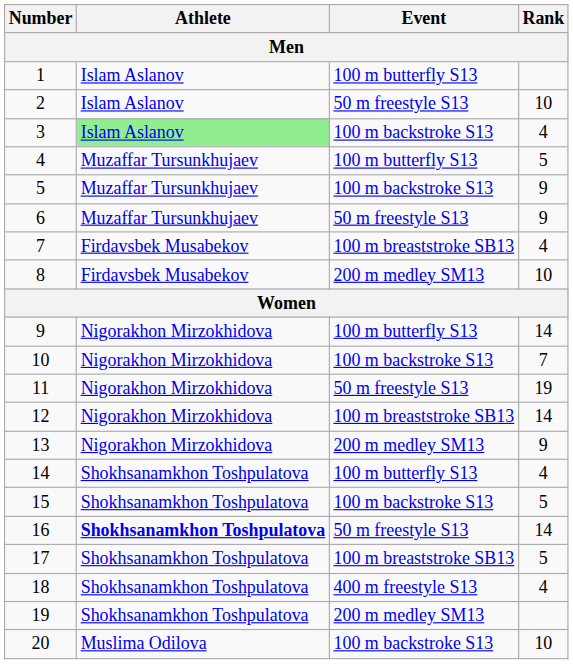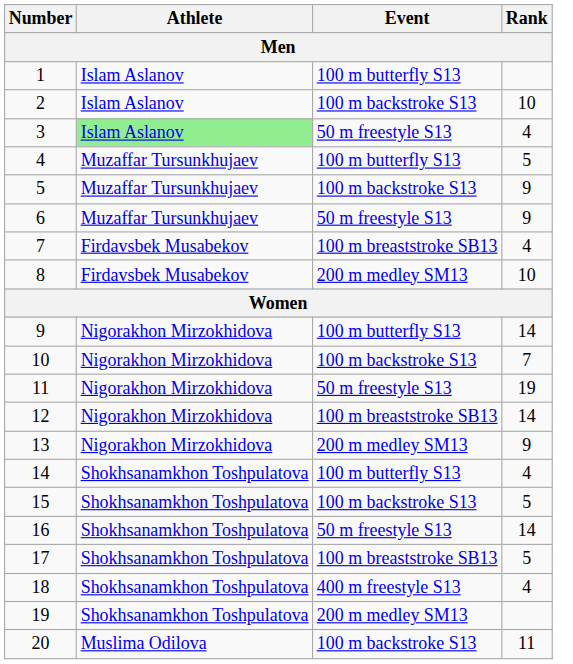 <table class=wikitable style="font-size:100%">
 <tr>
 <th>Number</th>
 <th>Athlete</th>
 <th>Event</th>
 <th>Rank</th>
 </tr>
 <tr style="background:#9acdff;">
 <th colspan=4>Men</th>
 </tr>
 <tr>
 <td align=center>1</td>
 <td><a href='#'>Islam Aslanov</a></td>
 <td><a href='#'>100 m butterfly S13</a></td>
 <td align=center></td>
 </tr>
 <tr>
 <td align=center>2</td>
 <td><a href='#'>Islam Aslanov</a></td>
-<td><a href='#'>50 m freestyle S13</a></td>
+<td><a href='#'>100 m backstroke S13</a></td>
 <td align=center>10</td>
 </tr>
 <tr>
 <td align=center>3</td>
 <td style="background: lightgreen;"><a href='#'>Islam Aslanov</a></td>
-<td><a href='#'>100 m backstroke S13</a></td>
+<td><a href='#'>50 m freestyle S13</a></td>
 <td align=center>4</td>
 </tr>
 <tr>
 <td align=center>4</td>
 <td><a href='#'>Muzaffar Tursunkhujaev</a></td>
 <td><a href='#'>100 m butterfly S13</a></td>
 <td align=center>5</td>
 </tr>
 <tr>
 <td align=center>5</td>
 <td><a href='#'>Muzaffar Tursunkhujaev</a></td>
 <td><a href='#'>100 m backstroke S13</a></td>
 <td align=center>9</td>
 </tr>
 <tr>
 <td align=center>6</td>
 <td><a href='#'>Muzaffar Tursunkhujaev</a></td>
 <td><a href='#'>50 m freestyle S13</a></td>
 <td align=center>9</td>
 </tr>
 <tr>
 <td align=center>7</td>
 <td><a href='#'>Firdavsbek Musabekov</a></td>
 <td><a href='#'>100 m breaststroke SB13</a></td>
 <td align=center>4</td>
 </tr>
 <tr>
 <td align=center>8</td>
 <td><a href='#'>Firdavsbek Musabekov</a></td>
 <td><a href='#'>200 m medley SM13</a></td>
 <td align=center>10</td>
 </tr>
 <tr style="background:#9acdff;">
 <th colspan=4>Women</th>
 </tr>
 <tr>
 <td align=center>9</td>
 <td><a href='#'>Nigorakhon Mirzokhidova</a></td>
 <td><a href='#'>100 m butterfly S13</a></td>
 <td align=center>14</td>
 </tr>
 <tr>
 <td align=center>10</td>
 <td><a href='#'>Nigorakhon Mirzokhidova</a></td>
 <td><a href='#'>100 m backstroke S13</a></td>
 <td align=center>7</td>
 </tr>
 <tr>
 <td align=center>11</td>
 <td><a href='#'>Nigorakhon Mirzokhidova</a></td>
 <td><a href='#'>50 m freestyle S13</a></td>
 <td align=center>19</td>
 </tr>
 <tr>
 <td align=center>12</td>
 <td><a href='#'>Nigorakhon Mirzokhidova</a></td>
 <td><a href='#'>100 m breaststroke SB13</a></td>
 <td align=center>14</td>
 </tr>
 <tr>
 <td align=center>13</td>
 <td><a href='#'>Nigorakhon Mirzokhidova</a></td>
 <td><a href='#'>200 m medley SM13</a></td>
 <td align=center>9</td>
 </tr>
 <tr>
 <td align=center>14</td>
 <td><a href='#'>Shokhsanamkhon Toshpulatova</a></td>
 <td><a href='#'>100 m butterfly S13</a></td>
 <td align=center>4</td>
 </tr>
 <tr>
 <td align=center>15</td>
 <td><a href='#'>Shokhsanamkhon Toshpulatova</a></td>
 <td><a href='#'>100 m backstroke S13</a></td>
 <td align=center>5</td>
 </tr>
 <tr>
 <td align=center>16</td>
-<td><strong><a href='#'>Shokhsanamkhon Toshpulatova</a></strong></td>
+<td><a href='#'>Shokhsanamkhon Toshpulatova</a></td>
 <td><a href='#'>50 m freestyle S13</a></td>
 <td align=center>14</td>
 </tr>
 <tr>
 <td align=center>17</td>
 <td><a href='#'>Shokhsanamkhon Toshpulatova</a></td>
 <td><a href='#'>100 m breaststroke SB13</a></td>
 <td align=center>5</td>
 </tr>
 <tr>
 <td align=center>18</td>
 <td><a href='#'>Shokhsanamkhon Toshpulatova</a></td>
 <td><a href='#'>400 m freestyle S13</a></td>
 <td align=center>4</td>
 </tr>
 <tr>
 <td align=center>19</td>
 <td><a href='#'>Shokhsanamkhon Toshpulatova</a></td>
 <td><a href='#'>200 m medley SM13</a></td>
 <td align=center></td>
 </tr>
 <tr>
 <td align=center>20</td>
 <td><a href='#'>Muslima Odilova</a></td>
 <td><a href='#'>100 m backstroke S13</a></td>
-<td align=center>10</td>
+<td align=center>11</td>
 </tr>
 </table>
